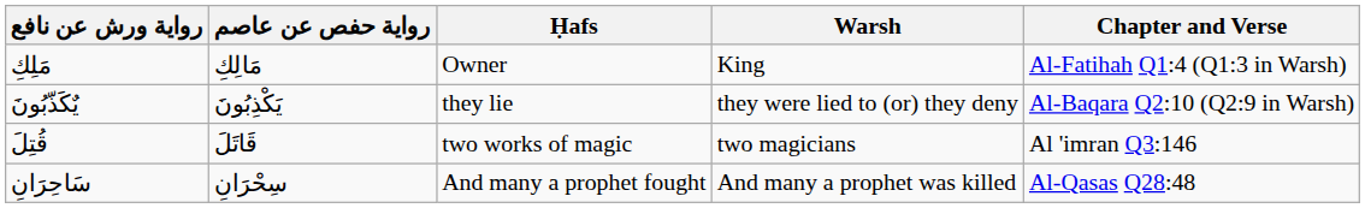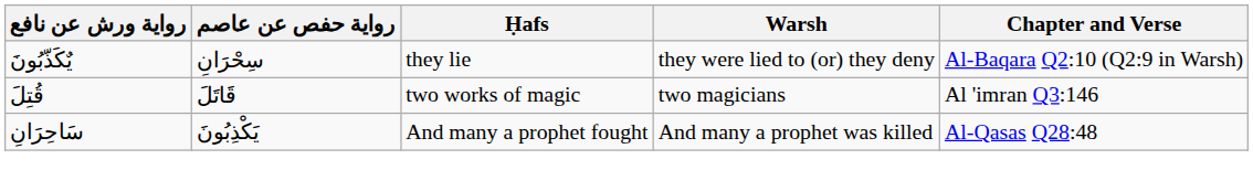 <table class="wikitable">
 <tr>
 <th>رواية ورش عن نافع</th>
 <th>رواية حفص عن عاصم</th>
 <th>Ḥafs</th>
 <th>Warsh</th>
 <th>Chapter and Verse</th>
 </tr>
 <tr>
-<td>مَلِكِ</td>
-<td>مَالِكِ</td>
-<td>Owner</td>
-<td>King</td>
-<td><a href='#'>Al-Fatihah</a> <a href='#'>Q1</a>:4 (Q1:3 in Warsh)</td>
-</tr>
-<tr>
 <td>يٌكَذّبُونَ</td>
-<td>يَكْذِبُونَ</td>
+<td>سِحْرَانِ</td>
 <td>they lie</td>
 <td>they were lied to (or) they deny</td>
 <td><a href='#'>Al-Baqara</a> <a href='#'>Q2</a>:10 (Q2:9 in Warsh)</td>
 </tr>
 <tr>
 <td>قُتِلَ</td>
 <td>قَاتَلَ</td>
 <td>two works of magic</td>
 <td>two magicians</td>
 <td>Al 'imran <a href='#'>Q3</a>:146</td>
 </tr>
 <tr>
 <td>سَاحِرَانِ</td>
-<td>سِحْرَانِ</td>
+<td>يَكْذِبُونَ</td>
 <td>And many a prophet fought</td>
 <td>And many a prophet was killed</td>
 <td><a href='#'>Al-Qasas</a> <a href='#'>Q28</a>:48</td>
 </tr>
 </table>
